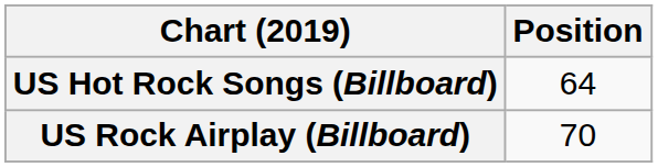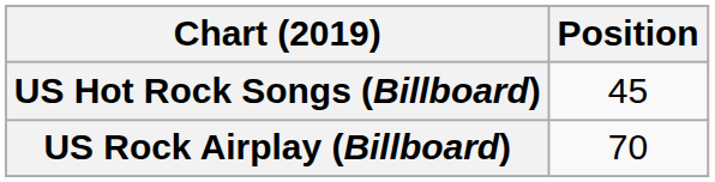 <table class="wikitable plainrowheaders" style="text-align:center">
 <tr>
 <th>Chart (2019)</th>
 <th>Position</th>
 </tr>
 <tr>
 <th scope="row">US Hot Rock Songs (<em>Billboard</em>)</th>
-<td>64</td>
+<td>45</td>
 </tr>
 <tr>
 <th scope="row">US Rock Airplay (<em>Billboard</em>)</th>
 <td>70</td>
 </tr>
 </table>
